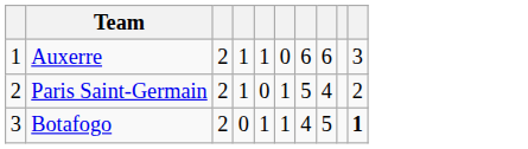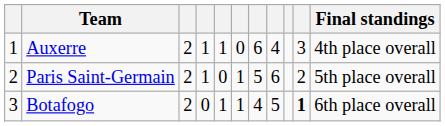 <table class="wikitable" style="text-align:center">
 <tr>
 <th></th>
 <th>Team</th>
 <th></th>
 <th></th>
 <th></th>
 <th></th>
 <th></th>
 <th></th>
 <th></th>
 <th></th>
+<th>Final standings</th>
 </tr>
 <tr>
 <td>1</td>
 <td align="left"> <a href='#'>Auxerre</a></td>
 <td>2</td>
 <td>1</td>
 <td>1</td>
 <td>0</td>
 <td>6</td>
-<td>6</td>
+<td>4</td>
 <td></td>
 <td>3</td>
+<td>4th place overall</td>
 </tr>
 <tr>
 <td>2</td>
 <td align="left"> <a href='#'>Paris Saint-Germain</a></td>
 <td>2</td>
 <td>1</td>
 <td>0</td>
 <td>1</td>
 <td>5</td>
-<td>4</td>
+<td>6</td>
 <td></td>
 <td>2</td>
+<td>5th place overall</td>
 </tr>
 <tr>
 <td>3</td>
 <td align="left"> <a href='#'>Botafogo</a></td>
 <td>2</td>
 <td>0</td>
 <td>1</td>
 <td>1</td>
 <td>4</td>
 <td>5</td>
 <td></td>
 <td><strong>1</strong></td>
+<td>6th place overall</td>
 </tr>
 </table>
